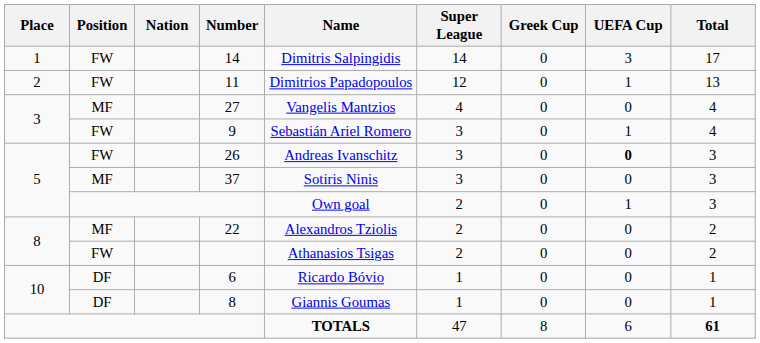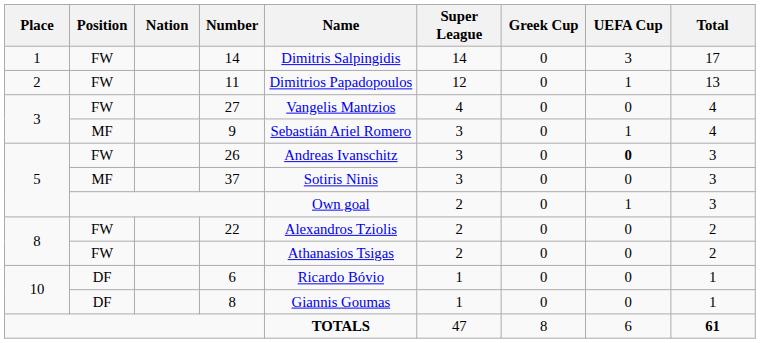 <table class="wikitable" style="font-size: 95%; text-align: center;">
 <tr>
 <th width=60>Place</th>
 <th width=60>Position</th>
 <th width=60>Nation</th>
 <th width=60>Number</th>
 <th width=150>Name</th>
 <th width=80>Super League</th>
 <th width=80>Greek Cup</th>
 <th width=80>UEFA Cup</th>
 <th width=80><strong>Total</strong></th>
 </tr>
 <tr>
 <td>1</td>
 <td>FW</td>
 <td></td>
 <td>14</td>
 <td><a href='#'>Dimitris Salpingidis</a></td>
 <td>14</td>
 <td>0</td>
 <td>3</td>
 <td>17</td>
 </tr>
 <tr>
 <td>2</td>
 <td>FW</td>
 <td></td>
 <td>11</td>
 <td><a href='#'>Dimitrios Papadopoulos</a></td>
 <td>12</td>
 <td>0</td>
 <td>1</td>
 <td>13</td>
 </tr>
 <tr>
 <td rowspan="2">3</td>
-<td>MF</td>
+<td>FW</td>
 <td></td>
 <td>27</td>
 <td><a href='#'>Vangelis Mantzios</a></td>
 <td>4</td>
 <td>0</td>
 <td>0</td>
 <td>4</td>
 </tr>
 <tr>
-<td>FW</td>
+<td>MF</td>
 <td></td>
 <td>9</td>
 <td><a href='#'>Sebastián Ariel Romero</a></td>
 <td>3</td>
 <td>0</td>
 <td>1</td>
 <td>4</td>
 </tr>
 <tr>
 <td rowspan="3">5</td>
 <td>FW</td>
 <td></td>
 <td>26</td>
 <td><a href='#'>Andreas Ivanschitz</a></td>
 <td>3</td>
 <td>0</td>
 <td><strong>0</strong></td>
 <td>3</td>
 </tr>
 <tr>
 <td>MF</td>
 <td></td>
 <td>37</td>
 <td><a href='#'>Sotiris Ninis</a></td>
 <td>3</td>
 <td>0</td>
 <td>0</td>
 <td>3</td>
 </tr>
 <tr>
 <td colspan="3"></td>
 <td><a href='#'>Own goal</a></td>
 <td>2</td>
 <td>0</td>
 <td>1</td>
 <td>3</td>
 </tr>
 <tr>
 <td rowspan="2">8</td>
-<td>MF</td>
+<td>FW</td>
 <td></td>
 <td>22</td>
 <td><a href='#'>Alexandros Tziolis</a></td>
 <td>2</td>
 <td>0</td>
 <td>0</td>
 <td>2</td>
 </tr>
 <tr>
 <td>FW</td>
 <td></td>
 <td></td>
 <td><a href='#'>Athanasios Tsigas</a></td>
 <td>2</td>
 <td>0</td>
 <td>0</td>
 <td>2</td>
 </tr>
 <tr>
 <td rowspan="2">10</td>
 <td>DF</td>
 <td></td>
 <td>6</td>
 <td><a href='#'>Ricardo Bóvio</a></td>
 <td>1</td>
 <td>0</td>
 <td>0</td>
 <td>1</td>
 </tr>
 <tr>
 <td>DF</td>
 <td></td>
 <td>8</td>
 <td><a href='#'>Giannis Goumas</a></td>
 <td>1</td>
 <td>0</td>
 <td>0</td>
 <td>1</td>
 </tr>
 <tr>
 <td colspan="4"></td>
 <td><strong>TOTALS</strong></td>
 <td>47</td>
 <td>8</td>
 <td>6</td>
 <td><strong>61</strong></td>
 </tr>
 </table>
